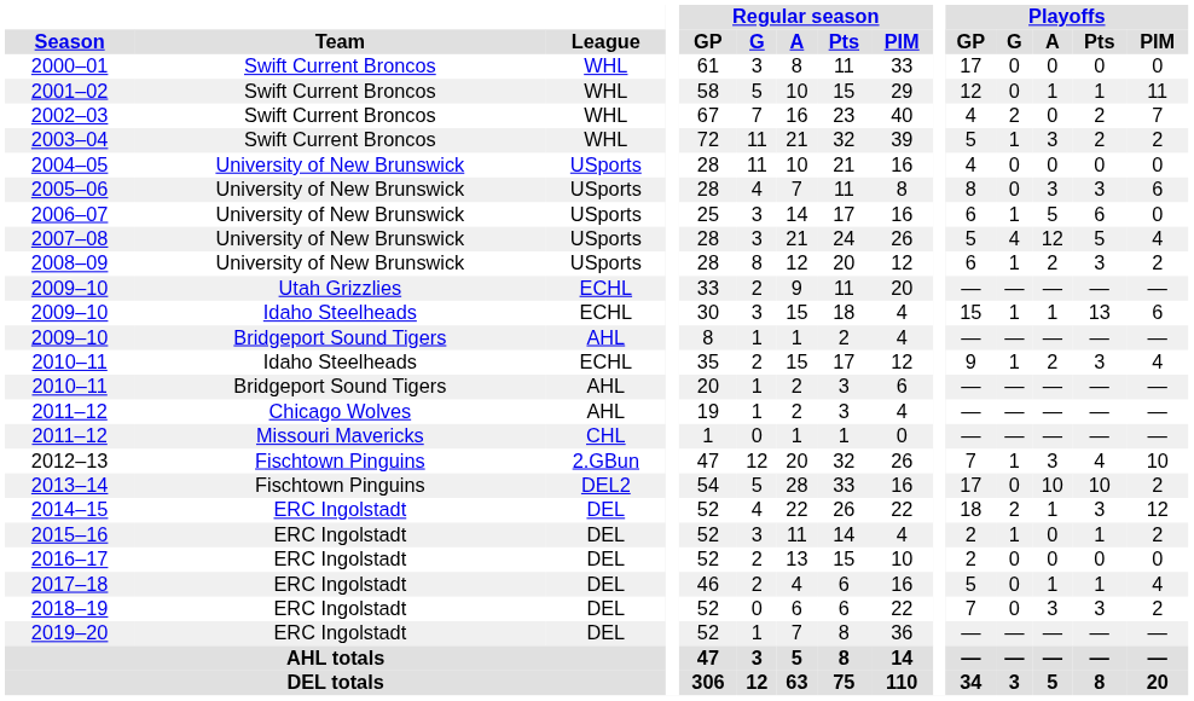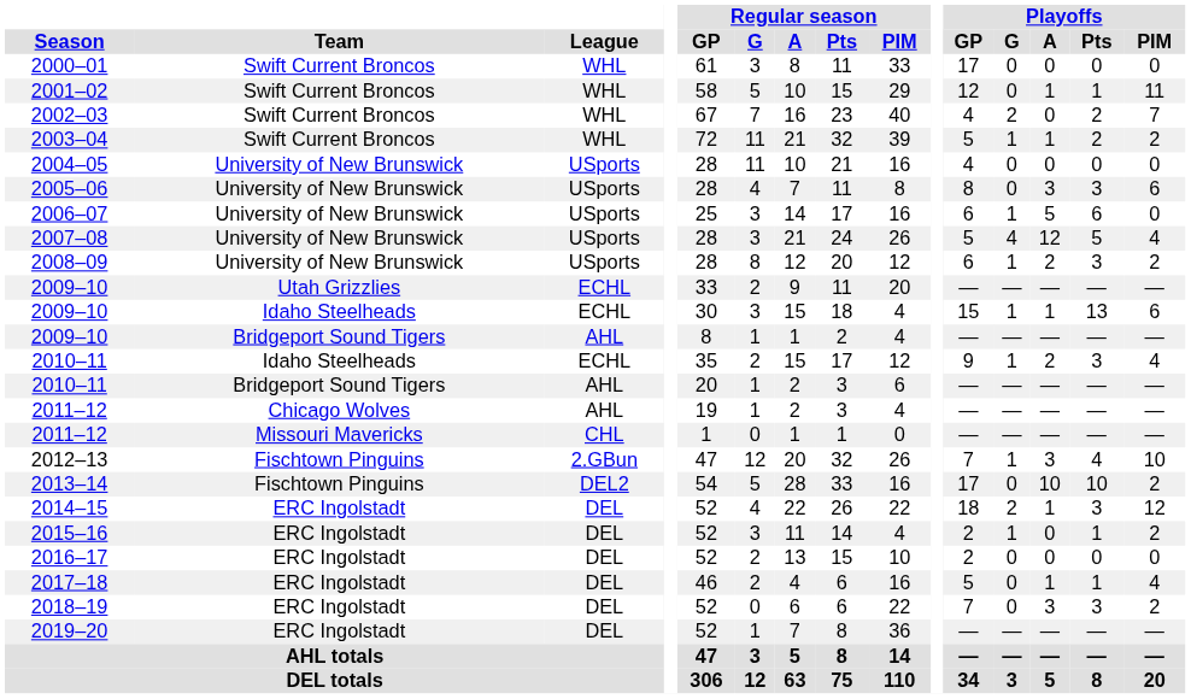 <table border="0" cellpadding="1" cellspacing="0" style="text-align:center; width:60em">
 <tr bgcolor="#e0e0e0">
 <th colspan="3" bgcolor="#ffffff"> </th>
 <th rowspan="99" bgcolor="#ffffff"> </th>
 <th colspan="5"><a href='#'>Regular season</a></th>
 <th rowspan="99" bgcolor="#ffffff"> </th>
 <th colspan="5"><a href='#'>Playoffs</a></th>
 </tr>
 <tr bgcolor="#e0e0e0">
 <th><a href='#'>Season</a></th>
 <th>Team</th>
 <th>League</th>
 <th>GP</th>
 <th><a href='#'>G</a></th>
 <th><a href='#'>A</a></th>
 <th><a href='#'>Pts</a></th>
 <th><a href='#'>PIM</a></th>
 <th>GP</th>
 <th>G</th>
 <th>A</th>
 <th>Pts</th>
 <th>PIM</th>
 </tr>
 <tr>
 <td><a href='#'>2000–01</a></td>
 <td><a href='#'>Swift Current Broncos</a></td>
 <td><a href='#'>WHL</a></td>
 <td>61</td>
 <td>3</td>
 <td>8</td>
 <td>11</td>
 <td>33</td>
 <td>17</td>
 <td>0</td>
 <td>0</td>
 <td>0</td>
 <td>0</td>
 </tr>
 <tr bgcolor="#f0f0f0">
 <td><a href='#'>2001–02</a></td>
 <td>Swift Current Broncos</td>
 <td>WHL</td>
 <td>58</td>
 <td>5</td>
 <td>10</td>
 <td>15</td>
 <td>29</td>
 <td>12</td>
 <td>0</td>
 <td>1</td>
 <td>1</td>
 <td>11</td>
 </tr>
 <tr>
 <td><a href='#'>2002–03</a></td>
 <td>Swift Current Broncos</td>
 <td>WHL</td>
 <td>67</td>
 <td>7</td>
 <td>16</td>
 <td>23</td>
 <td>40</td>
 <td>4</td>
 <td>2</td>
 <td>0</td>
 <td>2</td>
 <td>7</td>
 </tr>
 <tr bgcolor="#f0f0f0">
 <td><a href='#'>2003–04</a></td>
 <td>Swift Current Broncos</td>
 <td>WHL</td>
 <td>72</td>
 <td>11</td>
 <td>21</td>
 <td>32</td>
 <td>39</td>
 <td>5</td>
 <td>1</td>
-<td>3</td>
+<td>1</td>
 <td>2</td>
 <td>2</td>
 </tr>
 <tr>
 <td><a href='#'>2004–05</a></td>
 <td><a href='#'>University of New Brunswick</a></td>
 <td><a href='#'>USports</a></td>
 <td>28</td>
 <td>11</td>
 <td>10</td>
 <td>21</td>
 <td>16</td>
 <td>4</td>
 <td>0</td>
 <td>0</td>
 <td>0</td>
 <td>0</td>
 </tr>
 <tr bgcolor="#f0f0f0">
 <td><a href='#'>2005–06</a></td>
 <td>University of New Brunswick</td>
 <td>USports</td>
 <td>28</td>
 <td>4</td>
 <td>7</td>
 <td>11</td>
 <td>8</td>
 <td>8</td>
 <td>0</td>
 <td>3</td>
 <td>3</td>
 <td>6</td>
 </tr>
 <tr>
 <td><a href='#'>2006–07</a></td>
 <td>University of New Brunswick</td>
 <td>USports</td>
 <td>25</td>
 <td>3</td>
 <td>14</td>
 <td>17</td>
 <td>16</td>
 <td>6</td>
 <td>1</td>
 <td>5</td>
 <td>6</td>
 <td>0</td>
 </tr>
 <tr bgcolor="#f0f0f0">
 <td><a href='#'>2007–08</a></td>
 <td>University of New Brunswick</td>
 <td>USports</td>
 <td>28</td>
 <td>3</td>
 <td>21</td>
 <td>24</td>
 <td>26</td>
 <td>5</td>
 <td>4</td>
 <td>12</td>
 <td>5</td>
 <td>4</td>
 </tr>
 <tr>
 <td><a href='#'>2008–09</a></td>
 <td>University of New Brunswick</td>
 <td>USports</td>
 <td>28</td>
 <td>8</td>
 <td>12</td>
 <td>20</td>
 <td>12</td>
 <td>6</td>
 <td>1</td>
 <td>2</td>
 <td>3</td>
 <td>2</td>
 </tr>
 <tr bgcolor="#f0f0f0">
 <td><a href='#'>2009–10</a></td>
 <td><a href='#'>Utah Grizzlies</a></td>
 <td><a href='#'>ECHL</a></td>
 <td>33</td>
 <td>2</td>
 <td>9</td>
 <td>11</td>
 <td>20</td>
 <td>—</td>
 <td>—</td>
 <td>—</td>
 <td>—</td>
 <td>—</td>
 </tr>
 <tr>
 <td><a href='#'>2009–10</a></td>
 <td><a href='#'>Idaho Steelheads</a></td>
 <td>ECHL</td>
 <td>30</td>
 <td>3</td>
 <td>15</td>
 <td>18</td>
 <td>4</td>
 <td>15</td>
 <td>1</td>
 <td>1</td>
 <td>13</td>
 <td>6</td>
 </tr>
 <tr bgcolor="#f0f0f0">
 <td><a href='#'>2009–10</a></td>
 <td><a href='#'>Bridgeport Sound Tigers</a></td>
 <td><a href='#'>AHL</a></td>
 <td>8</td>
 <td>1</td>
 <td>1</td>
 <td>2</td>
 <td>4</td>
 <td>—</td>
 <td>—</td>
 <td>—</td>
 <td>—</td>
 <td>—</td>
 </tr>
 <tr>
 <td><a href='#'>2010–11</a></td>
 <td>Idaho Steelheads</td>
 <td>ECHL</td>
 <td>35</td>
 <td>2</td>
 <td>15</td>
 <td>17</td>
 <td>12</td>
 <td>9</td>
 <td>1</td>
 <td>2</td>
 <td>3</td>
 <td>4</td>
 </tr>
 <tr bgcolor="#f0f0f0">
 <td><a href='#'>2010–11</a></td>
 <td>Bridgeport Sound Tigers</td>
 <td>AHL</td>
 <td>20</td>
 <td>1</td>
 <td>2</td>
 <td>3</td>
 <td>6</td>
 <td>—</td>
 <td>—</td>
 <td>—</td>
 <td>—</td>
 <td>—</td>
 </tr>
 <tr>
 <td><a href='#'>2011–12</a></td>
 <td><a href='#'>Chicago Wolves</a></td>
 <td>AHL</td>
 <td>19</td>
 <td>1</td>
 <td>2</td>
 <td>3</td>
 <td>4</td>
 <td>—</td>
 <td>—</td>
 <td>—</td>
 <td>—</td>
 <td>—</td>
 </tr>
 <tr bgcolor="#f0f0f0">
 <td><a href='#'>2011–12</a></td>
 <td><a href='#'>Missouri Mavericks</a></td>
 <td><a href='#'>CHL</a></td>
 <td>1</td>
 <td>0</td>
 <td>1</td>
 <td>1</td>
 <td>0</td>
 <td>—</td>
 <td>—</td>
 <td>—</td>
 <td>—</td>
 <td>—</td>
 </tr>
 <tr>
 <td 2012–13 2nd Bundesliga (ice hockey) season>2012–13</td>
 <td><a href='#'>Fischtown Pinguins</a></td>
 <td><a href='#'>2.GBun</a></td>
 <td>47</td>
 <td>12</td>
 <td>20</td>
 <td>32</td>
 <td>26</td>
 <td>7</td>
 <td>1</td>
 <td>3</td>
 <td>4</td>
 <td>10</td>
 </tr>
 <tr bgcolor="#f0f0f0">
 <td><a href='#'>2013–14</a></td>
 <td>Fischtown Pinguins</td>
 <td><a href='#'>DEL2</a></td>
 <td>54</td>
 <td>5</td>
 <td>28</td>
 <td>33</td>
 <td>16</td>
 <td>17</td>
 <td>0</td>
 <td>10</td>
 <td>10</td>
 <td>2</td>
 </tr>
 <tr>
 <td><a href='#'>2014–15</a></td>
 <td><a href='#'>ERC Ingolstadt</a></td>
 <td><a href='#'>DEL</a></td>
 <td>52</td>
 <td>4</td>
 <td>22</td>
 <td>26</td>
 <td>22</td>
 <td>18</td>
 <td>2</td>
 <td>1</td>
 <td>3</td>
 <td>12</td>
 </tr>
 <tr bgcolor="#f0f0f0">
 <td><a href='#'>2015–16</a></td>
 <td>ERC Ingolstadt</td>
 <td>DEL</td>
 <td>52</td>
 <td>3</td>
 <td>11</td>
 <td>14</td>
 <td>4</td>
 <td>2</td>
 <td>1</td>
 <td>0</td>
 <td>1</td>
 <td>2</td>
 </tr>
 <tr>
 <td><a href='#'>2016–17</a></td>
 <td>ERC Ingolstadt</td>
 <td>DEL</td>
 <td>52</td>
 <td>2</td>
 <td>13</td>
 <td>15</td>
 <td>10</td>
 <td>2</td>
 <td>0</td>
 <td>0</td>
 <td>0</td>
 <td>0</td>
 </tr>
 <tr bgcolor="#f0f0f0">
 <td><a href='#'>2017–18</a></td>
 <td>ERC Ingolstadt</td>
 <td>DEL</td>
 <td>46</td>
 <td>2</td>
 <td>4</td>
 <td>6</td>
 <td>16</td>
 <td>5</td>
 <td>0</td>
 <td>1</td>
 <td>1</td>
 <td>4</td>
 </tr>
 <tr>
 <td><a href='#'>2018–19</a></td>
 <td>ERC Ingolstadt</td>
 <td>DEL</td>
 <td>52</td>
 <td>0</td>
 <td>6</td>
 <td>6</td>
 <td>22</td>
 <td>7</td>
 <td>0</td>
 <td>3</td>
 <td>3</td>
 <td>2</td>
 </tr>
 <tr bgcolor="#f0f0f0">
 <td><a href='#'>2019–20</a></td>
 <td>ERC Ingolstadt</td>
 <td>DEL</td>
 <td>52</td>
 <td>1</td>
 <td>7</td>
 <td>8</td>
 <td>36</td>
 <td>—</td>
 <td>—</td>
 <td>—</td>
 <td>—</td>
 <td>—</td>
 </tr>
 <tr ALIGN="center" bgcolor="#e0e0e0">
 <th colspan="3">AHL totals</th>
 <th ALIGN="center">47</th>
 <th ALIGN="center">3</th>
 <th ALIGN="center">5</th>
 <th ALIGN="center">8</th>
 <th ALIGN="center">14</th>
 <th ALIGN="center">—</th>
 <th ALIGN="center">—</th>
 <th ALIGN="center">—</th>
 <th ALIGN="center">—</th>
 <th ALIGN="center">—</th>
 </tr>
 <tr ALIGN="center" bgcolor="#e0e0e0">
 <th colspan="3">DEL totals</th>
 <th ALIGN="center">306</th>
 <th ALIGN="center">12</th>
 <th ALIGN="center">63</th>
 <th ALIGN="center">75</th>
 <th ALIGN="center">110</th>
 <th ALIGN="center">34</th>
 <th ALIGN="center">3</th>
 <th ALIGN="center">5</th>
 <th ALIGN="center">8</th>
 <th ALIGN="center">20</th>
 </tr>
 </table>
